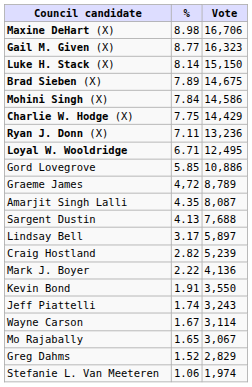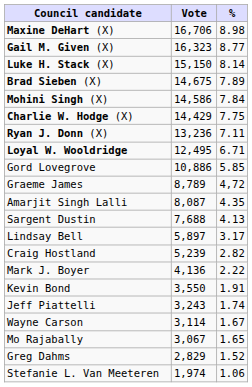 <table class="wikitable">
 <tr>
 <th style="background:#ddf;" width="200px">Council candidate</th>
+<th style="background:#ddf;" width="50px">Vote</th>
 <th style="background:#ddf;" width="30px">%</th>
-<th style="background:#ddf;" width="50px">Vote</th>
 </tr>
 <tr>
 <td><strong>Maxine DeHart</strong> (X)</td>
+<td>16,706</td>
 <td>8.98</td>
-<td>16,706</td>
 </tr>
 <tr>
 <td><strong>Gail M. Given</strong> (X)</td>
+<td>16,323</td>
 <td>8.77</td>
-<td>16,323</td>
 </tr>
 <tr>
 <td><strong>Luke H. Stack</strong> (X)</td>
+<td>15,150</td>
 <td>8.14</td>
-<td>15,150</td>
 </tr>
 <tr>
 <td><strong>Brad Sieben</strong> (X)</td>
+<td>14,675</td>
 <td>7.89</td>
-<td>14,675</td>
 </tr>
 <tr>
 <td><strong>Mohini Singh</strong> (X)</td>
+<td>14,586</td>
 <td>7.84</td>
-<td>14,586</td>
 </tr>
 <tr>
 <td><strong>Charlie W. Hodge</strong> (X)</td>
+<td>14,429</td>
 <td>7.75</td>
-<td>14,429</td>
 </tr>
 <tr>
 <td><strong>Ryan J. Donn</strong> (X)</td>
+<td>13,236</td>
 <td>7.11</td>
-<td>13,236</td>
 </tr>
 <tr>
 <td><strong>Loyal W. Wooldridge</strong></td>
+<td>12,495</td>
 <td>6.71</td>
-<td>12,495</td>
 </tr>
 <tr>
 <td>Gord Lovegrove</td>
+<td>10,886</td>
 <td>5.85</td>
-<td>10,886</td>
 </tr>
 <tr>
 <td>Graeme James</td>
+<td>8,789</td>
 <td>4,72</td>
-<td>8,789</td>
 </tr>
 <tr>
 <td>Amarjit Singh Lalli</td>
+<td>8,087</td>
 <td>4.35</td>
-<td>8,087</td>
 </tr>
 <tr>
 <td>Sargent Dustin</td>
+<td>7,688</td>
 <td>4.13</td>
-<td>7,688</td>
 </tr>
 <tr>
 <td>Lindsay Bell</td>
+<td>5,897</td>
 <td>3.17</td>
-<td>5,897</td>
 </tr>
 <tr>
 <td>Craig Hostland</td>
+<td>5,239</td>
 <td>2.82</td>
-<td>5,239</td>
 </tr>
 <tr>
 <td>Mark J. Boyer</td>
+<td>4,136</td>
 <td>2.22</td>
-<td>4,136</td>
 </tr>
 <tr>
 <td>Kevin Bond</td>
+<td>3,550</td>
 <td>1.91</td>
-<td>3,550</td>
 </tr>
 <tr>
 <td>Jeff Piattelli</td>
+<td>3,243</td>
 <td>1.74</td>
-<td>3,243</td>
 </tr>
 <tr>
 <td>Wayne Carson</td>
+<td>3,114</td>
 <td>1.67</td>
-<td>3,114</td>
 </tr>
 <tr>
 <td>Mo Rajabally</td>
+<td>3,067</td>
 <td>1.65</td>
-<td>3,067</td>
 </tr>
 <tr>
 <td>Greg Dahms</td>
+<td>2,829</td>
 <td>1.52</td>
-<td>2,829</td>
 </tr>
 <tr>
 <td>Stefanie L. Van Meeteren</td>
+<td>1,974</td>
 <td>1.06</td>
-<td>1,974</td>
 </tr>
 </table>
